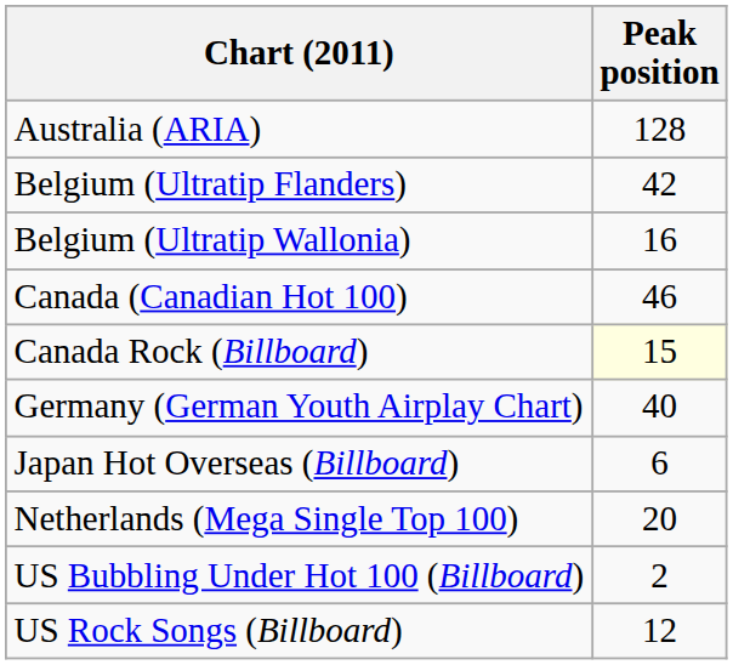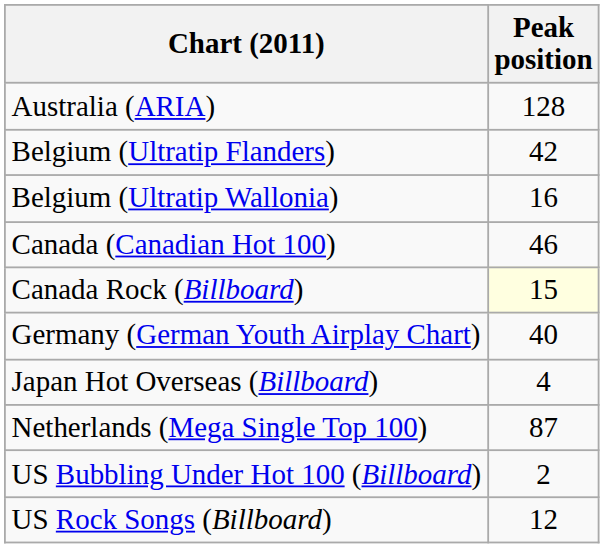 <table class="wikitable sortable">
 <tr>
 <th>Chart (2011)</th>
 <th>Peak<br>position</th>
 </tr>
 <tr>
 <td align="left">Australia (<a href='#'>ARIA</a>)</td>
 <td align="center">128</td>
 </tr>
 <tr>
 <td align="left">Belgium (<a href='#'>Ultratip Flanders</a>)</td>
 <td style="text-align:center;">42</td>
 </tr>
 <tr>
 <td align="left">Belgium (<a href='#'>Ultratip Wallonia</a>)</td>
 <td style="text-align:center;">16</td>
 </tr>
 <tr>
 <td>Canada (<a href='#'>Canadian Hot 100</a>)</td>
 <td style="text-align:center;">46</td>
 </tr>
 <tr>
 <td>Canada Rock (<em><a href='#'>Billboard</a></em>)</td>
 <td style="background: lightyellow; text-align:center;">15</td>
 </tr>
 <tr>
 <td align="left">Germany (<a href='#'>German Youth Airplay Chart</a>)</td>
 <td style="text-align:center;">40</td>
 </tr>
 <tr>
 <td>Japan Hot Overseas (<em><a href='#'>Billboard</a></em>)</td>
-<td style="text-align:center">6</td>
+<td style="text-align:center">4</td>
 </tr>
 <tr>
 <td align="left">Netherlands (<a href='#'>Mega Single Top 100</a>)</td>
-<td style="text-align:center;">20</td>
+<td style="text-align:center;">87</td>
 </tr>
 <tr>
 <td>US <a href='#'>Bubbling Under Hot 100</a> (<em><a href='#'>Billboard</a></em>)</td>
 <td style="text-align:center;">2</td>
 </tr>
 <tr>
 <td>US <a href='#'>Rock Songs</a> (<em>Billboard</em>)</td>
 <td style="text-align:center;">12</td>
 </tr>
 </table>
